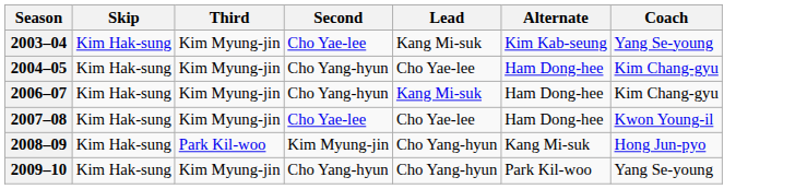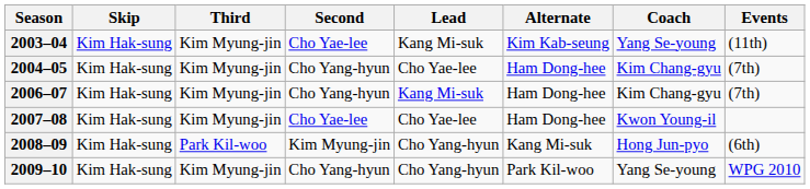 <table class="wikitable">
 <tr>
 <th scope="col" width=60>Season</th>
 <th scope="col">Skip</th>
 <th scope="col">Third</th>
 <th scope="col">Second</th>
 <th scope="col">Lead</th>
 <th scope="col">Alternate</th>
 <th scope="col">Coach</th>
+<th scope="col">Events</th>
 </tr>
 <tr>
 <th scope="row">2003–04</th>
 <td><a href='#'>Kim Hak-sung</a></td>
 <td>Kim Myung-jin</td>
 <td><a href='#'>Cho Yae-lee</a></td>
 <td>Kang Mi-suk</td>
 <td><a href='#'>Kim Kab-seung</a></td>
 <td><a href='#'>Yang Se-young</a></td>
+<td> (11th)</td>
 </tr>
 <tr>
 <th scope="row">2004–05</th>
 <td>Kim Hak-sung</td>
 <td>Kim Myung-jin</td>
 <td>Cho Yang-hyun</td>
 <td>Cho Yae-lee</td>
 <td><a href='#'>Ham Dong-hee</a></td>
 <td><a href='#'>Kim Chang-gyu</a></td>
+<td> (7th)</td>
 </tr>
 <tr>
 <th scope="row">2006–07</th>
 <td>Kim Hak-sung</td>
 <td>Kim Myung-jin</td>
 <td>Cho Yang-hyun</td>
 <td><a href='#'>Kang Mi-suk</a></td>
 <td>Ham Dong-hee</td>
 <td>Kim Chang-gyu</td>
+<td> (7th)</td>
 </tr>
 <tr>
 <th scope="row">2007–08</th>
 <td>Kim Hak-sung</td>
 <td>Kim Myung-jin</td>
 <td><a href='#'>Cho Yae-lee</a></td>
 <td>Cho Yae-lee</td>
 <td>Ham Dong-hee</td>
 <td><a href='#'>Kwon Young-il</a></td>
+<td> </td>
 </tr>
 <tr>
 <th scope="row">2008–09</th>
 <td>Kim Hak-sung</td>
 <td><a href='#'>Park Kil-woo</a></td>
 <td>Kim Myung-jin</td>
 <td>Cho Yang-hyun</td>
 <td>Kang Mi-suk</td>
 <td><a href='#'>Hong Jun-pyo</a></td>
+<td> (6th)</td>
 </tr>
 <tr>
 <th scope="row">2009–10</th>
 <td>Kim Hak-sung</td>
 <td>Kim Myung-jin</td>
 <td>Cho Yang-hyun</td>
 <td>Cho Yang-hyun</td>
 <td>Park Kil-woo</td>
 <td>Yang Se-young</td>
+<td><a href='#'>WPG 2010</a> </td>
 </tr>
 </table>
